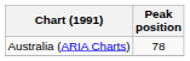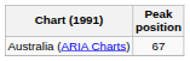 <table class="wikitable sortable" border="1">
 <tr>
 <th>Chart (1991)</th>
 <th>Peak<br>position</th>
 </tr>
 <tr>
 <td>Australia (<a href='#'>ARIA Charts</a>)</td>
-<td style="text-align:center;">78</td>
+<td style="text-align:center;">67</td>
 </tr>
 <tr>
 </tr>
 <tr>
 </tr>
 <tr>
 </tr>
 <tr>
 </tr>
 <tr>
 </tr>
 </table>
